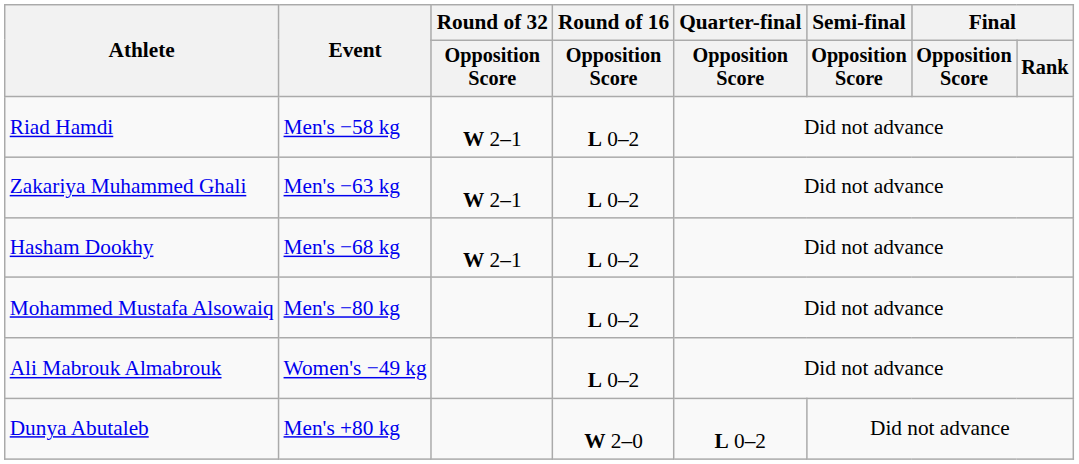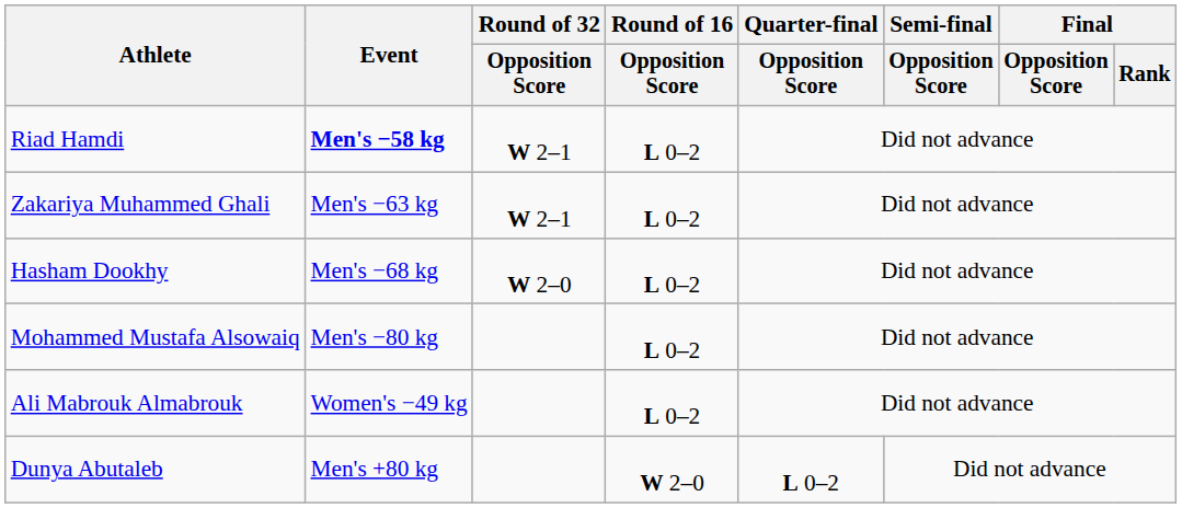 <table class=wikitable style=font-size:90%;text-align:center>
 <tr>
 <th rowspan=2>Athlete</th>
 <th rowspan=2>Event</th>
 <th>Round of 32</th>
 <th>Round of 16</th>
 <th>Quarter-final</th>
 <th>Semi-final</th>
 <th colspan=2>Final</th>
 </tr>
 <tr style=font-size:95%>
 <th>Opposition<br>Score</th>
 <th>Opposition<br>Score</th>
 <th>Opposition<br>Score</th>
 <th>Opposition<br>Score</th>
 <th>Opposition<br>Score</th>
 <th>Rank</th>
 </tr>
 <tr>
 <td align=left><a href='#'>Riad Hamdi</a></td>
-<td align=left><a href='#'>Men's −58 kg</a></td>
+<td align=left><strong><a href='#'>Men's −58 kg</a></strong></td>
 <td><br><strong>W</strong> 2–1</td>
 <td><br><strong>L</strong> 0–2</td>
 <td colspan=4>Did not advance</td>
 </tr>
 <tr>
 <td align=left><a href='#'>Zakariya Muhammed Ghali</a></td>
 <td align=left><a href='#'>Men's −63 kg</a></td>
 <td><br><strong>W</strong> 2–1</td>
 <td><br><strong>L</strong> 0–2</td>
 <td colspan=4>Did not advance</td>
 </tr>
 <tr>
 <td align=left><a href='#'>Hasham Dookhy</a></td>
 <td align=left><a href='#'>Men's −68 kg</a></td>
-<td><br><strong>W</strong> 2–1</td>
+<td><br><strong>W</strong> 2–0</td>
 <td><br><strong>L</strong> 0–2</td>
 <td colspan=4>Did not advance</td>
 </tr>
 <tr>
 <td align=left><a href='#'>Mohammed Mustafa Alsowaiq</a></td>
 <td align=left><a href='#'>Men's −80 kg</a></td>
 <td></td>
 <td><br><strong>L</strong> 0–2</td>
 <td colspan=4>Did not advance</td>
 </tr>
 <tr>
 <td align=left><a href='#'>Ali Mabrouk Almabrouk</a></td>
 <td align=left><a href='#'>Women's −49 kg</a></td>
 <td></td>
 <td><br><strong>L</strong> 0–2</td>
 <td colspan=4>Did not advance</td>
 </tr>
 <tr>
 <td align=left><a href='#'>Dunya Abutaleb</a></td>
 <td align=left><a href='#'>Men's +80 kg</a></td>
 <td></td>
 <td><br><strong>W</strong> 2–0</td>
 <td><br><strong>L</strong> 0–2</td>
 <td colspan=3>Did not advance</td>
 </tr>
 </table>
